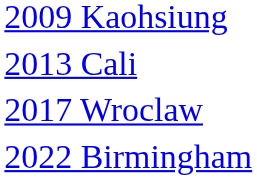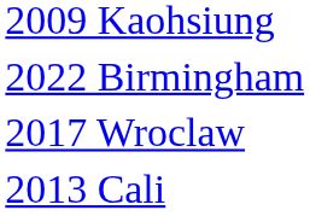 <table>
 <tr>
 <td><a href='#'>2009 Kaohsiung</a></td>
 <td></td>
 <td></td>
 <td></td>
 </tr>
 <tr>
-<td><a href='#'>2013 Cali</a></td>
+<td><a href='#'>2022 Birmingham</a></td>
 <td></td>
 <td></td>
 <td></td>
 </tr>
 <tr>
 <td><a href='#'>2017 Wroclaw</a></td>
 <td></td>
 <td></td>
 <td></td>
 </tr>
 <tr>
-<td><a href='#'>2022 Birmingham</a></td>
+<td><a href='#'>2013 Cali</a></td>
 <td></td>
 <td></td>
 <td></td>
 </tr>
 </table>
